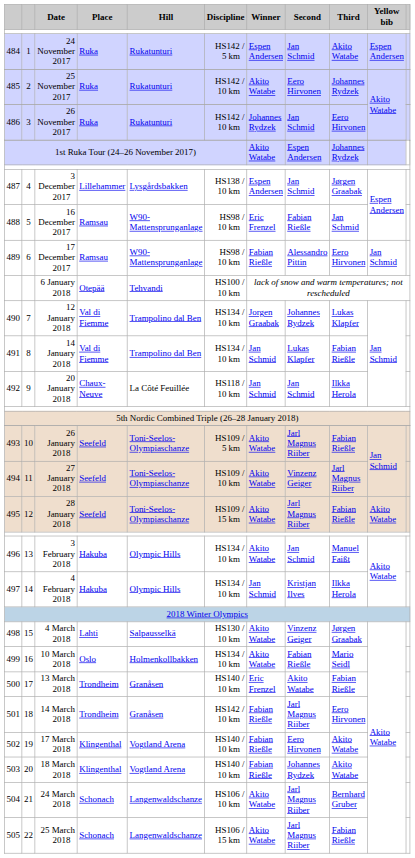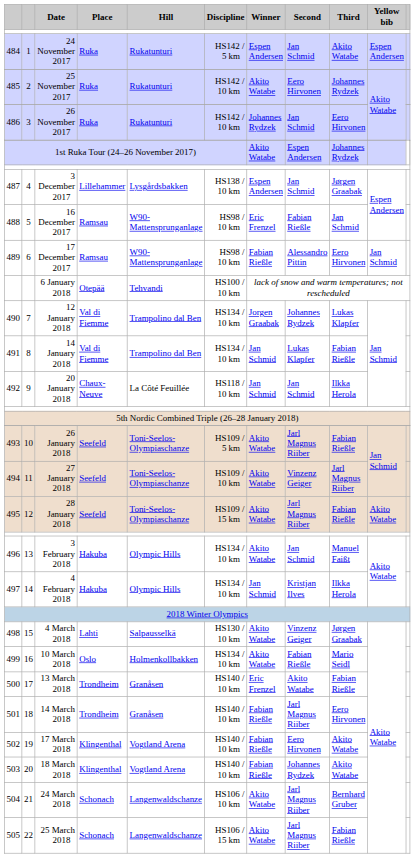 <table class="wikitable plainrowheaders" style="background:#fff; font-size:86%; line-height:16px; border:grey solid 1px; border-collapse:collapse;">
 <tr style="background:#ccc; text-align:center;">
 <th scope="col" style="background:#ccc; width=20 px;"></th>
 <th scope="col" style="background:#ccc; width=30 px;"></th>
 <th scope="col" style="background:#ccc; width:120px;">Date</th>
 <th scope="col" style="background:#ccc; width:180px;">Place</th>
 <th scope="col" style="background:#ccc; width:180px;">Hill</th>
 <th scope="col" style="background:#ccc; width:106px;">Discipline</th>
 <th scope="col" style="background:#ccc; width:185px;">Winner</th>
 <th scope="col" style="background:#ccc; width:185px;">Second</th>
 <th scope="col" style="background:#ccc; width:185px;">Third</th>
 <th scope="col" style="background:#ccc; width:180px;">Yellow bib</th>
 <th scope="col" style="background:#ccc; width:10px;"></th>
 </tr>
 <tr>
 <td colspan=11></td>
 </tr>
 <tr bgcolor=#D0D4FF>
 <td align=center>484</td>
 <td align=center>1</td>
 <td align=right>24 November 2017  </td>
 <td> <a href='#'>Ruka</a></td>
 <td><a href='#'>Rukatunturi</a></td>
 <td align=right>HS142 / 5 km  </td>
 <td> <a href='#'>Espen Andersen</a></td>
 <td> <a href='#'>Jan Schmid</a></td>
 <td> <a href='#'>Akito Watabe</a></td>
 <td> <a href='#'>Espen Andersen</a></td>
 <td></td>
 </tr>
 <tr>
 </tr>
 <tr bgcolor=#D0D4FF>
 <td align=center>485</td>
 <td align=center>2</td>
 <td align=right>25 November 2017  </td>
 <td> <a href='#'>Ruka</a></td>
 <td><a href='#'>Rukatunturi</a></td>
 <td align=right>HS142 / 10 km  </td>
 <td> <a href='#'>Akito Watabe</a></td>
 <td> <a href='#'>Eero Hirvonen</a></td>
 <td> <a href='#'>Johannes Rydzek</a></td>
 <td rowspan=3> <a href='#'>Akito Watabe</a></td>
 <td></td>
 </tr>
 <tr>
 </tr>
 <tr bgcolor=#D0D4FF>
 <td align=center>486</td>
 <td align=center>3</td>
 <td align=right>26 November 2017  </td>
 <td> <a href='#'>Ruka</a></td>
 <td><a href='#'>Rukatunturi</a></td>
 <td align=right>HS142 / 10 km  </td>
 <td> <a href='#'>Johannes Rydzek</a></td>
 <td> <a href='#'>Jan Schmid</a></td>
 <td> <a href='#'>Eero Hirvonen</a></td>
 <td></td>
 </tr>
 <tr>
 </tr>
 <tr bgcolor=#D0D4FF>
 <td colspan=6 align=center>1st Ruka Tour (24–26 November 2017)</td>
 <td> <a href='#'>Akito Watabe</a></td>
 <td> <a href='#'>Espen Andersen</a></td>
 <td> <a href='#'>Johannes Rydzek</a></td>
 <td></td>
 </tr>
 <tr>
 <td colspan=11></td>
 </tr>
 <tr>
 <td align=center>487</td>
 <td align=center>4</td>
 <td align=right>3 December 2017  </td>
 <td> <a href='#'>Lillehammer</a></td>
 <td><a href='#'>Lysgårdsbakken</a></td>
 <td align=right>HS138 / 10 km  </td>
 <td> <a href='#'>Espen Andersen</a></td>
 <td> <a href='#'>Jan Schmid</a></td>
 <td> <a href='#'>Jørgen Graabak</a></td>
 <td rowspan=2> <a href='#'>Espen Andersen</a></td>
 <td></td>
 </tr>
 <tr>
 <td align=center>488</td>
 <td align=center>5</td>
 <td align=right>16 December 2017  </td>
 <td> <a href='#'>Ramsau</a></td>
 <td><a href='#'>W90-Mattensprunganlage</a></td>
 <td align=right>HS98 / 10 km  </td>
 <td> <a href='#'>Eric Frenzel</a></td>
 <td> <a href='#'>Fabian Rießle</a></td>
 <td> <a href='#'>Jan Schmid</a></td>
 <td></td>
 </tr>
 <tr>
 <td align=center>489</td>
 <td align=center>6</td>
 <td align=right>17 December 2017  </td>
 <td> <a href='#'>Ramsau</a></td>
 <td><a href='#'>W90-Mattensprunganlage</a></td>
 <td align=right>HS98 / 10 km  </td>
 <td> <a href='#'>Fabian Rießle</a></td>
 <td> <a href='#'>Alessandro Pittin</a></td>
 <td> <a href='#'>Eero Hirvonen</a></td>
 <td> <a href='#'>Jan Schmid</a></td>
 <td></td>
 </tr>
 <tr>
 <td align=center></td>
 <td align=center></td>
 <td align=right>6 January 2018  </td>
 <td> <a href='#'>Otepää</a></td>
 <td><a href='#'>Tehvandi</a></td>
 <td align=right>HS100 / 10 km  </td>
 <td colspan=5 align=center><em>lack of snow and warm temperatures; not rescheduled</em></td>
 </tr>
 <tr>
 <td align=center>490</td>
 <td align=center>7</td>
 <td align=right>12 January 2018  </td>
 <td> <a href='#'>Val di Fiemme</a></td>
 <td><a href='#'>Trampolino dal Ben</a></td>
 <td align=right>HS134 / 10 km  </td>
 <td> <a href='#'>Jorgen Graabak</a></td>
 <td> <a href='#'>Johannes Rydzek</a></td>
 <td> <a href='#'>Lukas Klapfer</a></td>
 <td rowspan=3> <a href='#'>Jan Schmid</a></td>
 <td></td>
 </tr>
 <tr>
 <td align=center>491</td>
 <td align=center>8</td>
 <td align=right>14 January 2018  </td>
 <td> <a href='#'>Val di Fiemme</a></td>
 <td><a href='#'>Trampolino dal Ben</a></td>
 <td align=right>HS134 / 10 km  </td>
 <td> <a href='#'>Jan Schmid</a></td>
 <td> <a href='#'>Lukas Klapfer</a></td>
 <td> <a href='#'>Fabian Rießle</a></td>
 <td></td>
 </tr>
 <tr>
 <td align=center>492</td>
 <td align=center>9</td>
 <td align=right>20 January 2018  </td>
 <td> <a href='#'>Chaux-Neuve</a></td>
 <td>La Côté Feuillée</td>
 <td align=right>HS118 / 10 km  </td>
 <td> <a href='#'>Jan Schmid</a></td>
 <td> <a href='#'>Jan Schmid</a></td>
 <td> <a href='#'>Ilkka Herola</a></td>
 <td></td>
 </tr>
 <tr>
 <td colspan=11></td>
 </tr>
 <tr bgcolor=#EFDECD>
 <td colspan=11 align=center>5th Nordic Combined Triple (26–28 January 2018)</td>
 </tr>
 <tr>
 </tr>
 <tr bgcolor=#EFDECD>
 <td align=center>493</td>
 <td align=center>10</td>
 <td align=right>26 January 2018  </td>
 <td> <a href='#'>Seefeld</a></td>
 <td><a href='#'>Toni-Seelos-Olympiaschanze</a></td>
 <td align=right>HS109 / 5 km  </td>
 <td> <a href='#'>Akito Watabe</a></td>
 <td> <a href='#'>Jarl  Magnus Riiber</a></td>
 <td> <a href='#'>Fabian Rießle</a></td>
 <td rowspan=2> <a href='#'>Jan Schmid</a></td>
 <td></td>
 </tr>
 <tr bgcolor=#EFDECD>
 <td align=center>494</td>
 <td align=center>11</td>
 <td align=right>27 January 2018  </td>
 <td> <a href='#'>Seefeld</a></td>
 <td><a href='#'>Toni-Seelos-Olympiaschanze</a></td>
 <td align=right>HS109 / 10 km  </td>
 <td> <a href='#'>Akito Watabe</a></td>
 <td> <a href='#'>Vinzenz Geiger</a></td>
 <td> <a href='#'>Jarl Magnus Riiber</a></td>
 <td></td>
 </tr>
 <tr bgcolor=#EFDECD>
 <td align=center>495</td>
 <td align=center>12</td>
 <td align=right>28 January 2018  </td>
 <td> <a href='#'>Seefeld</a></td>
 <td><a href='#'>Toni-Seelos-Olympiaschanze</a></td>
 <td align=right>HS109 / 15 km  </td>
 <td> <a href='#'>Akito Watabe</a></td>
 <td> <a href='#'>Jarl Magnus Riiber</a></td>
 <td> <a href='#'>Fabian Rießle</a></td>
 <td> <a href='#'>Akito Watabe</a></td>
 <td></td>
 </tr>
 <tr>
 <td colspan=11></td>
 </tr>
 <tr>
 <td align=center>496</td>
 <td align=center>13</td>
 <td align=right>3 February 2018  </td>
 <td> <a href='#'>Hakuba</a></td>
 <td><a href='#'>Olympic Hills</a></td>
 <td align=right>HS134 / 10 km  </td>
 <td> <a href='#'>Akito Watabe</a></td>
 <td> <a href='#'>Jan Schmid</a></td>
 <td> <a href='#'>Manuel Faißt</a></td>
 <td rowspan=2> <a href='#'>Akito Watabe</a></td>
 <td></td>
 </tr>
 <tr>
 <td align=center>497</td>
 <td align=center>14</td>
 <td align=right>4 February 2018  </td>
 <td> <a href='#'>Hakuba</a></td>
 <td><a href='#'>Olympic Hills</a></td>
 <td align=right>HS134 / 10 km  </td>
 <td> <a href='#'>Jan Schmid</a></td>
 <td> <a href='#'>Kristjan Ilves</a></td>
 <td> <a href='#'>Ilkka Herola</a></td>
 <td></td>
 </tr>
 <tr bgcolor=#BCD4E6>
 <td colspan=11 align=center><a href='#'>2018 Winter Olympics</a></td>
 </tr>
 <tr>
 <td align=center>498</td>
 <td align=center>15</td>
 <td align=right>4 March 2018  </td>
 <td> <a href='#'>Lahti</a></td>
 <td><a href='#'>Salpausselkä</a></td>
 <td align=right>HS130 / 10 km  </td>
 <td> <a href='#'>Akito Watabe</a></td>
 <td> <a href='#'>Vinzenz Geiger</a></td>
 <td> <a href='#'>Jørgen Graabak</a></td>
 <td rowspan=8> <a href='#'>Akito Watabe</a></td>
 <td></td>
 </tr>
 <tr>
 <td align=center>499</td>
 <td align=center>16</td>
 <td align=right>10 March 2018  </td>
 <td> <a href='#'>Oslo</a></td>
 <td><a href='#'>Holmenkollbakken</a></td>
 <td align=right>HS134 / 10 km  </td>
 <td> <a href='#'>Akito Watabe</a></td>
 <td> <a href='#'>Fabian Rießle</a></td>
 <td> <a href='#'>Mario Seidl</a></td>
 <td></td>
 </tr>
 <tr>
 <td align=center>500</td>
 <td align=center>17</td>
 <td align=right>13 March 2018  </td>
 <td> <a href='#'>Trondheim</a></td>
 <td><a href='#'>Granåsen</a></td>
 <td align=right>HS140 / 10 km  </td>
 <td> <a href='#'>Eric Frenzel</a></td>
 <td> <a href='#'>Akito Watabe</a></td>
 <td> <a href='#'>Fabian Rießle</a></td>
 <td></td>
 </tr>
 <tr>
 <td align=center>501</td>
 <td align=center>18</td>
 <td align=right>14 March 2018  </td>
 <td> <a href='#'>Trondheim</a></td>
 <td><a href='#'>Granåsen</a></td>
-<td align=right>HS142 / 10 km  </td>
+<td align=right>HS140 / 10 km  </td>
 <td> <a href='#'>Fabian Rießle</a></td>
 <td> <a href='#'>Jarl Magnus Riiber</a></td>
 <td> <a href='#'>Eero Hirvonen</a></td>
 <td></td>
 </tr>
 <tr>
 <td align=center>502</td>
 <td align=center>19</td>
 <td align=right>17 March 2018  </td>
 <td> <a href='#'>Klingenthal</a></td>
 <td><a href='#'>Vogtland Arena</a></td>
 <td align=right>HS140 / 10 km  </td>
 <td> <a href='#'>Fabian Rießle</a></td>
 <td> <a href='#'>Eero Hirvonen</a></td>
 <td> <a href='#'>Akito Watabe</a></td>
 <td></td>
 </tr>
 <tr>
 <td align=center>503</td>
 <td align=center>20</td>
 <td align=right>18 March 2018  </td>
 <td> <a href='#'>Klingenthal</a></td>
 <td><a href='#'>Vogtland Arena</a></td>
 <td align=right>HS140 / 10 km  </td>
 <td> <a href='#'>Fabian Rießle</a></td>
 <td> <a href='#'>Johannes Rydzek</a></td>
 <td> <a href='#'>Akito Watabe</a></td>
 <td></td>
 </tr>
 <tr>
 <td align=center>504</td>
 <td align=center>21</td>
 <td align=right>24 March 2018  </td>
 <td> <a href='#'>Schonach</a></td>
 <td><a href='#'>Langenwaldschanze</a></td>
 <td align=right>HS106 / 10 km  </td>
 <td> <a href='#'>Akito Watabe</a></td>
 <td> <a href='#'>Jarl Magnus Riiber</a></td>
 <td> <a href='#'>Bernhard Gruber</a></td>
 <td></td>
 </tr>
 <tr>
 <td align=center>505</td>
 <td align=center>22</td>
 <td align=right>25 March 2018  </td>
 <td> <a href='#'>Schonach</a></td>
 <td><a href='#'>Langenwaldschanze</a></td>
 <td align=right>HS106 / 15 km  </td>
 <td> <a href='#'>Akito Watabe</a></td>
 <td> <a href='#'>Jarl Magnus Riiber</a></td>
 <td> <a href='#'>Fabian Rießle</a></td>
 <td></td>
 </tr>
 </table>
